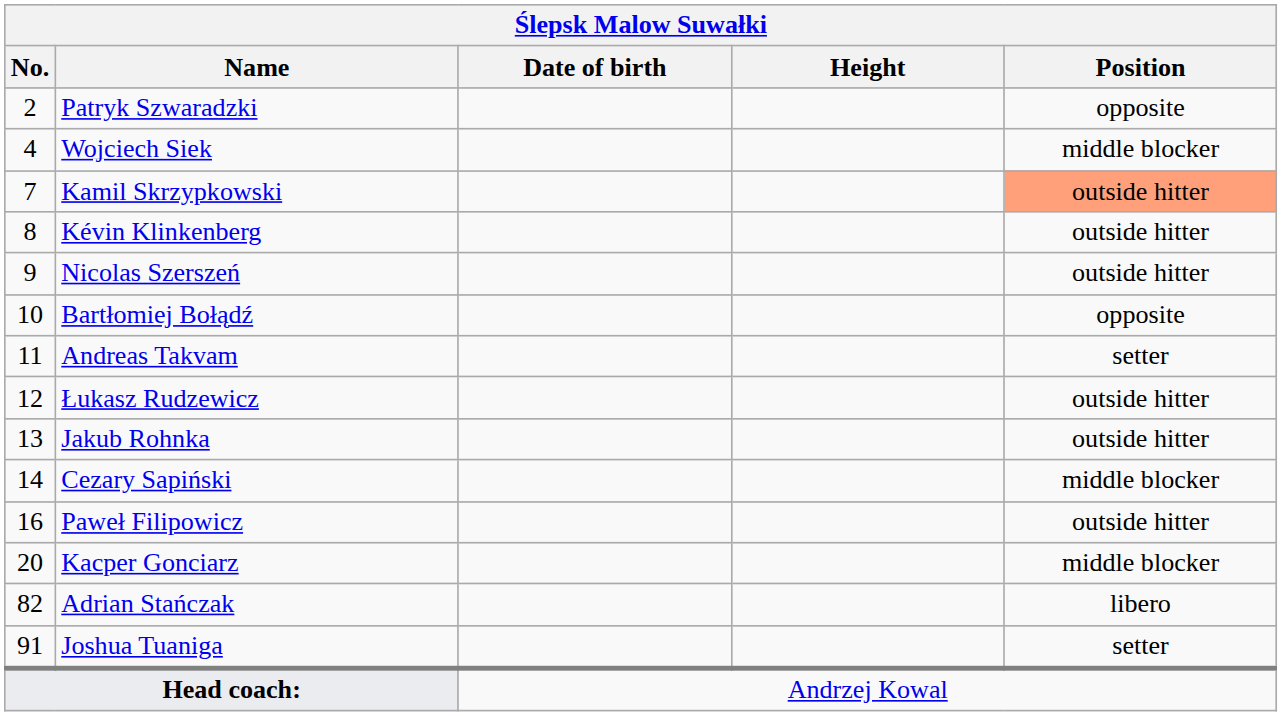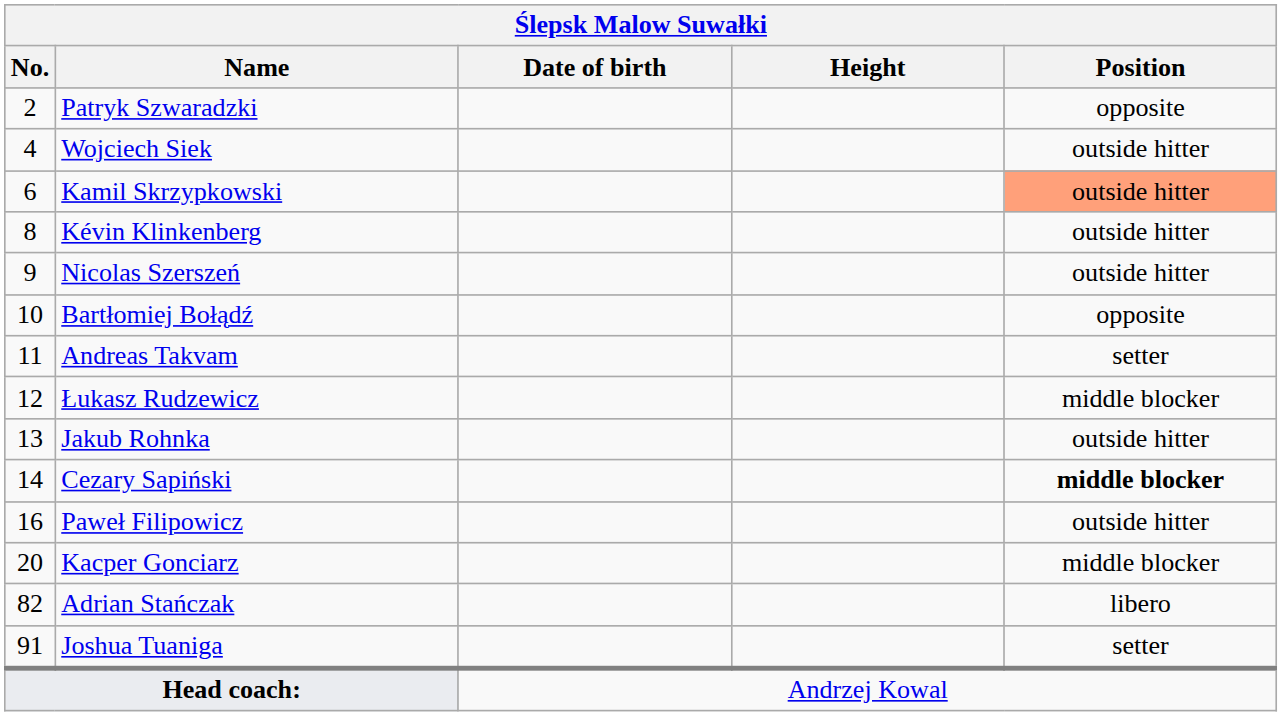 <table class="wikitable collapsible collapsed" style="font-size:100%; text-align:center">
 <tr>
 <th colspan=5 style="width:30em"><a href='#'>Ślepsk Malow Suwałki</a></th>
 </tr>
 <tr>
 <th>No.</th>
 <th style="width:15em">Name</th>
 <th style="width:10em">Date of birth</th>
 <th style="width:10em">Height</th>
 <th style="width:10em">Position</th>
 </tr>
 <tr>
 <td>2</td>
 <td align=left> <a href='#'>Patryk Szwaradzki</a></td>
 <td align=right></td>
 <td></td>
 <td>opposite</td>
 </tr>
 <tr>
 <td>4</td>
 <td align=left> <a href='#'>Wojciech Siek</a></td>
 <td align=right></td>
 <td></td>
-<td>middle blocker</td>
+<td>outside hitter</td>
 </tr>
 <tr>
-<td>7</td>
+<td>6</td>
 <td align=left> <a href='#'>Kamil Skrzypkowski</a></td>
 <td align=right></td>
 <td></td>
 <td style="background: lightsalmon;">outside hitter</td>
 </tr>
 <tr>
 <td>8</td>
 <td align=left> <a href='#'>Kévin Klinkenberg</a></td>
 <td align=right></td>
 <td></td>
 <td>outside hitter</td>
 </tr>
 <tr>
 <td>9</td>
 <td align=left> <a href='#'>Nicolas Szerszeń</a></td>
 <td align=right></td>
 <td></td>
 <td>outside hitter</td>
 </tr>
 <tr>
 <td>10</td>
 <td align=left> <a href='#'>Bartłomiej Bołądź</a></td>
 <td align=right></td>
 <td></td>
 <td>opposite</td>
 </tr>
 <tr>
 <td>11</td>
 <td align=left> <a href='#'>Andreas Takvam</a></td>
 <td align=right></td>
 <td></td>
 <td>setter</td>
 </tr>
 <tr>
 <td>12</td>
 <td align=left> <a href='#'>Łukasz Rudzewicz</a></td>
 <td align=right></td>
 <td></td>
-<td>outside hitter</td>
+<td>middle blocker</td>
 </tr>
 <tr>
 <td>13</td>
 <td align=left> <a href='#'>Jakub Rohnka</a></td>
 <td align=right></td>
 <td></td>
 <td>outside hitter</td>
 </tr>
 <tr>
 <td>14</td>
 <td align=left> <a href='#'>Cezary Sapiński</a></td>
 <td align=right></td>
 <td></td>
-<td>middle blocker</td>
+<td><strong>middle blocker</strong></td>
 </tr>
 <tr>
 <td>16</td>
 <td align=left> <a href='#'>Paweł Filipowicz</a></td>
 <td align=right></td>
 <td></td>
 <td>outside hitter</td>
 </tr>
 <tr>
 <td>20</td>
 <td align=left> <a href='#'>Kacper Gonciarz</a></td>
 <td align=right></td>
 <td></td>
 <td>middle blocker</td>
 </tr>
 <tr>
 <td>82</td>
 <td align=left> <a href='#'>Adrian Stańczak</a></td>
 <td align=right></td>
 <td></td>
 <td>libero</td>
 </tr>
 <tr>
 <td>91</td>
 <td align=left> <a href='#'>Joshua Tuaniga</a></td>
 <td align=right></td>
 <td></td>
 <td>setter</td>
 </tr>
 <tr style="border-top: 3px solid grey">
 <td colspan=2 style="background:#EAECF0"><strong>Head coach:</strong></td>
 <td colspan=3> <a href='#'>Andrzej Kowal</a></td>
 </tr>
 </table>
